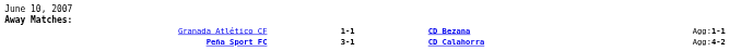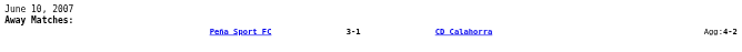 <table width=100% cellspacing=1>
 <tr>
 <th width=20%></th>
 <th width=12%></th>
 <th width=20%></th>
 <th></th>
 </tr>
 <tr>
 <td>June 10, 2007<br><strong>Away Matches:</strong></td>
 </tr>
 <tr style=font-size:90%>
-<td align=right><a href='#'>Granada Atlético CF</a></td>
-<td align=center><strong>1-1</strong></td>
-<td><strong><a href='#'>CD Bezana</a></strong></td>
-<td>Agg:<strong>1-1</strong></td>
-</tr>
-<tr style=font-size:90%>
 <td align=right><strong><a href='#'>Peña Sport FC</a></strong></td>
 <td align=center><strong>3-1</strong></td>
 <td><strong><a href='#'>CD Calahorra</a></strong></td>
 <td>Agg:<strong>4-2</strong></td>
 </tr>
 </table>
